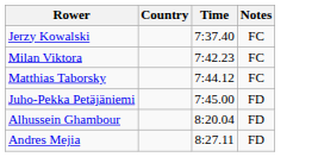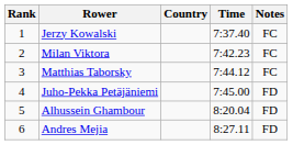 <table class="wikitable" style="text-align:center">
 <tr>
+<th>Rank</th>
 <th>Rower</th>
 <th>Country</th>
 <th>Time</th>
 <th>Notes</th>
 </tr>
 <tr>
+<td>1</td>
 <td align="left"><a href='#'>Jerzy Kowalski</a></td>
 <td align="left"></td>
 <td>7:37.40</td>
 <td>FC</td>
 </tr>
 <tr>
+<td>2</td>
 <td align="left"><a href='#'>Milan Viktora</a></td>
 <td align="left"></td>
 <td>7:42.23</td>
 <td>FC</td>
 </tr>
 <tr>
+<td>3</td>
 <td align="left"><a href='#'>Matthias Taborsky</a></td>
 <td align="left"></td>
 <td>7:44.12</td>
 <td>FC</td>
 </tr>
 <tr>
+<td>4</td>
 <td align="left"><a href='#'>Juho-Pekka Petäjäniemi</a></td>
 <td align="left"></td>
 <td>7:45.00</td>
 <td>FD</td>
 </tr>
 <tr>
+<td>5</td>
 <td align="left"><a href='#'>Alhussein Ghambour</a></td>
 <td align="left"></td>
 <td>8:20.04</td>
 <td>FD</td>
 </tr>
 <tr>
+<td>6</td>
 <td align="left"><a href='#'>Andres Mejia</a></td>
 <td align="left"></td>
 <td>8:27.11</td>
 <td>FD</td>
 </tr>
 </table>
